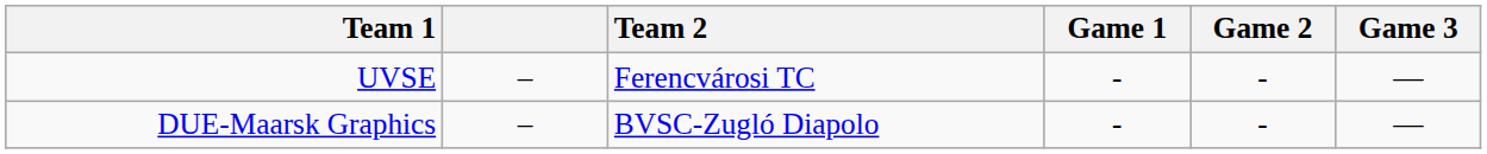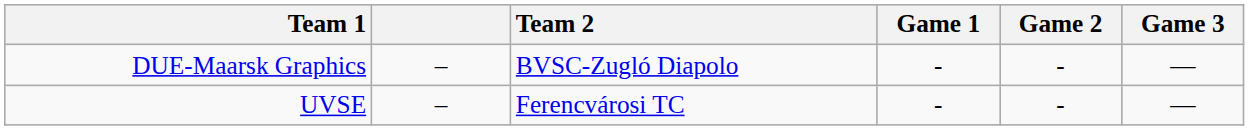 <table class=wikitable style="text-align:center">
 <tr>
 <th style="width:225px; text-align:right;">Team 1</th>
 <th style="width:80px;"></th>
 <th style="width:225px; text-align:left;">Team 2</th>
 <th style="width:70px;">Game 1</th>
 <th style="width:70px;">Game 2</th>
 <th style="width:70px;">Game 3</th>
 </tr>
 <tr>
+<td align=right> <a href='#'>DUE-Maarsk Graphics</a></td>
+<td>–</td>
+<td align=left> <a href='#'>BVSC-Zugló Diapolo</a></td>
+<td>-</td>
+<td>-</td>
+<td>—</td>
+</tr>
+<tr>
 <td align=right> <a href='#'>UVSE</a></td>
 <td>–</td>
 <td align=left> <a href='#'>Ferencvárosi TC</a></td>
 <td>-</td>
 <td>-</td>
 <td>—</td>
 </tr>
-<tr>
-<td align=right> <a href='#'>DUE-Maarsk Graphics</a></td>
-<td>–</td>
-<td align=left> <a href='#'>BVSC-Zugló Diapolo</a></td>
-<td>-</td>
-<td>-</td>
-<td>—</td>
-</tr>
 </table>
